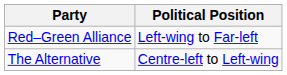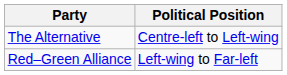 <table class="wikitable mw-collapsible mw-collapsed">
 <tr>
 <th>Party</th>
 <th>Political Position</th>
 </tr>
 <tr>
+<td><a href='#'>The Alternative</a></td>
+<td><a href='#'>Centre-left</a> to <a href='#'>Left-wing</a></td>
+</tr>
+<tr>
 <td><a href='#'>Red–Green Alliance</a></td>
 <td><a href='#'>Left-wing</a> to <a href='#'>Far-left</a></td>
 </tr>
-<tr>
-<td><a href='#'>The Alternative</a></td>
-<td><a href='#'>Centre-left</a> to <a href='#'>Left-wing</a></td>
-</tr>
 </table>
